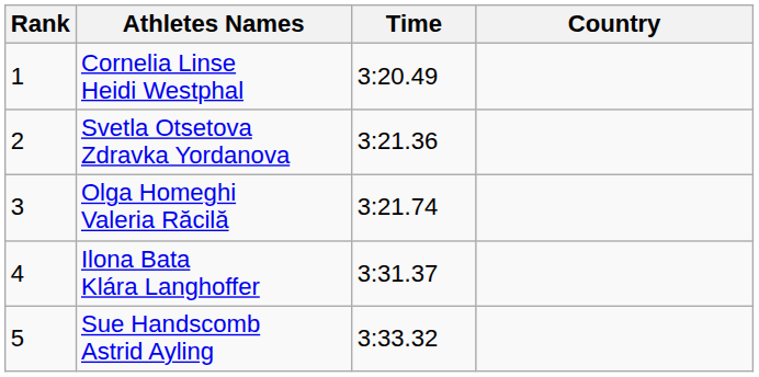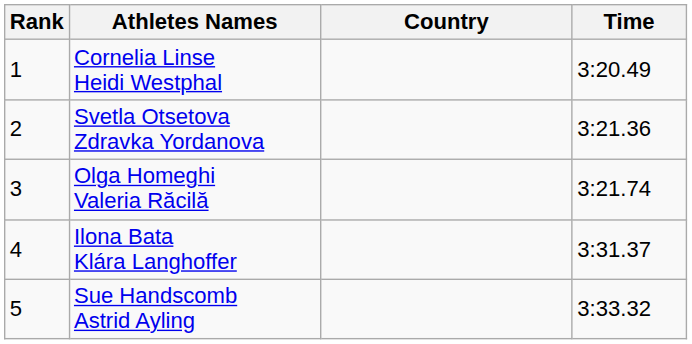 <table class="wikitable">
 <tr>
 <th width=25>Rank</th>
 <th width=175>Athletes Names</th>
+<th width=175>Country</th>
 <th width=75>Time</th>
-<th width=175>Country</th>
 </tr>
 <tr>
 <td>1</td>
 <td><a href='#'>Cornelia Linse</a><br><a href='#'>Heidi Westphal</a></td>
+<td></td>
 <td>3:20.49</td>
-<td></td>
 </tr>
 <tr>
 <td>2</td>
 <td><a href='#'>Svetla Otsetova</a><br><a href='#'>Zdravka Yordanova</a></td>
+<td></td>
 <td>3:21.36</td>
-<td></td>
 </tr>
 <tr>
 <td>3</td>
 <td><a href='#'>Olga Homeghi</a><br><a href='#'>Valeria Răcilă</a></td>
+<td></td>
 <td>3:21.74</td>
-<td></td>
 </tr>
 <tr>
 <td>4</td>
 <td><a href='#'>Ilona Bata</a><br><a href='#'>Klára Langhoffer</a></td>
+<td></td>
 <td>3:31.37</td>
-<td></td>
 </tr>
 <tr>
 <td>5</td>
 <td><a href='#'>Sue Handscomb</a><br><a href='#'>Astrid Ayling</a></td>
+<td></td>
 <td>3:33.32</td>
-<td></td>
 </tr>
 </table>
